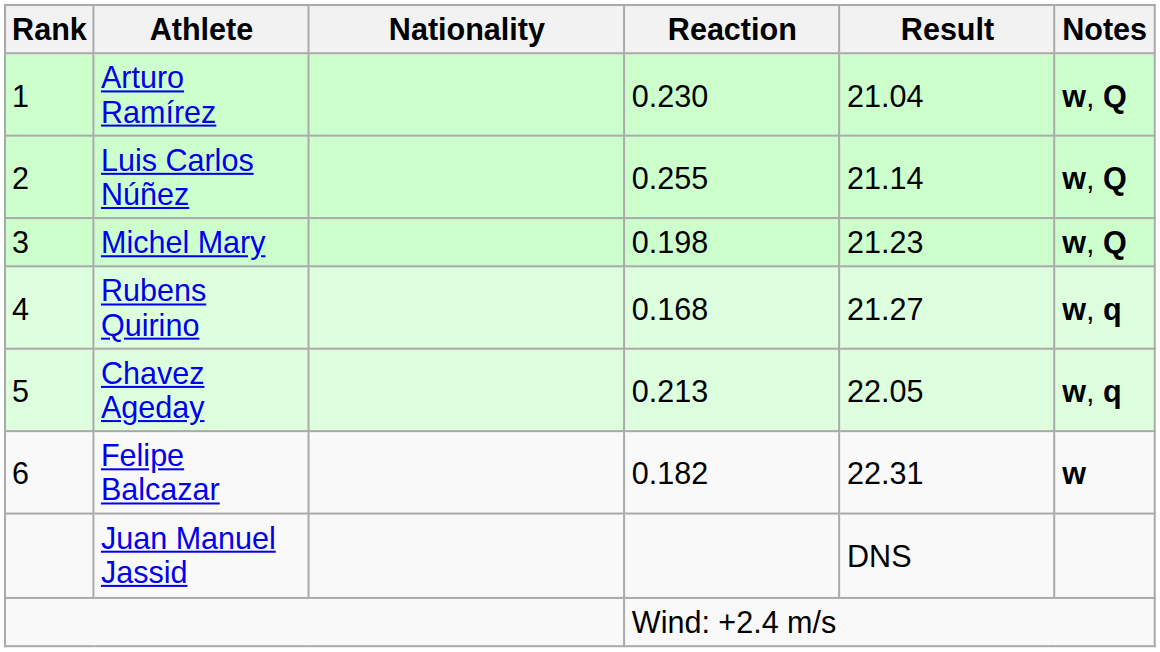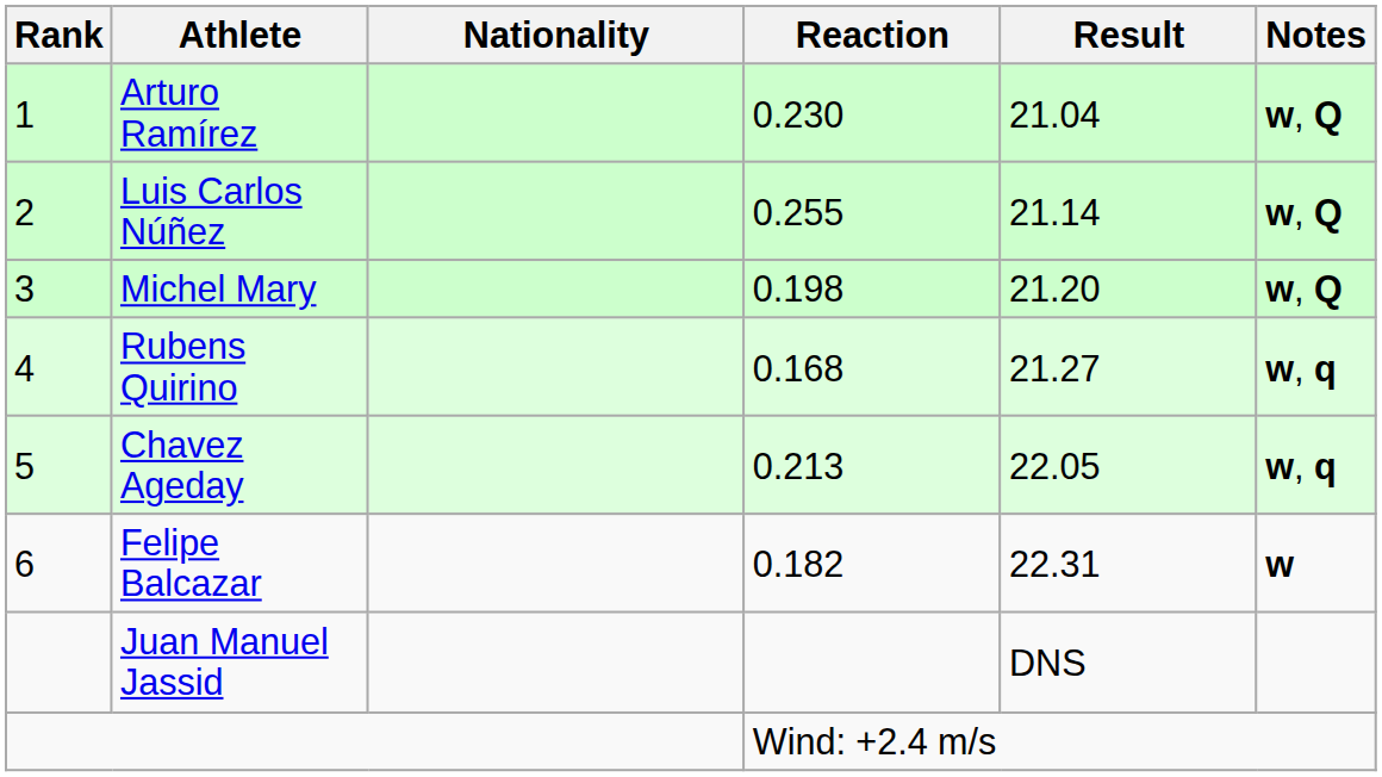 <table class="wikitable" style="font-size:95%" style="width:35em;" style="text-align:center">
 <tr>
 <th>Rank</th>
 <th width=100>Athlete</th>
 <th width=150>Nationality</th>
 <th width=100>Reaction</th>
 <th width=100>Result</th>
 <th>Notes</th>
 </tr>
 <tr bgcolor=ccffcc>
 <td>1</td>
 <td align=left><a href='#'>Arturo Ramírez</a></td>
 <td align=left></td>
 <td>0.230</td>
 <td>21.04</td>
 <td><strong>w</strong>, <strong>Q</strong></td>
 </tr>
 <tr bgcolor=ccffcc>
 <td>2</td>
 <td align=left><a href='#'>Luis Carlos Núñez</a></td>
 <td align=left></td>
 <td>0.255</td>
 <td>21.14</td>
 <td><strong>w</strong>, <strong>Q</strong></td>
 </tr>
 <tr bgcolor=ccffcc>
 <td>3</td>
 <td align=left><a href='#'>Michel Mary</a></td>
 <td align=left></td>
 <td>0.198</td>
-<td>21.23</td>
+<td>21.20</td>
 <td><strong>w</strong>, <strong>Q</strong></td>
 </tr>
 <tr bgcolor=ddffdd>
 <td>4</td>
 <td align=left><a href='#'>Rubens Quirino</a></td>
 <td align=left></td>
 <td>0.168</td>
 <td>21.27</td>
 <td><strong>w</strong>, <strong>q</strong></td>
 </tr>
 <tr bgcolor=ddffdd>
 <td>5</td>
 <td align=left><a href='#'>Chavez Ageday</a></td>
 <td align=left></td>
 <td>0.213</td>
 <td>22.05</td>
 <td><strong>w</strong>, <strong>q</strong></td>
 </tr>
 <tr>
 <td>6</td>
 <td align=left><a href='#'>Felipe Balcazar</a></td>
 <td align=left></td>
 <td>0.182</td>
 <td>22.31</td>
 <td><strong>w</strong></td>
 </tr>
 <tr>
 <td></td>
 <td align=left><a href='#'>Juan Manuel Jassid</a></td>
 <td align=left></td>
 <td></td>
 <td>DNS</td>
 <td></td>
 </tr>
 <tr class="sortbottom">
 <td colspan=3></td>
 <td colspan="3" style="text-align:left;">Wind: +2.4 m/s</td>
 </tr>
 </table>
